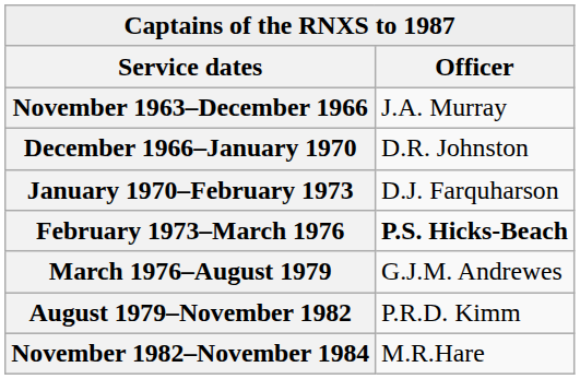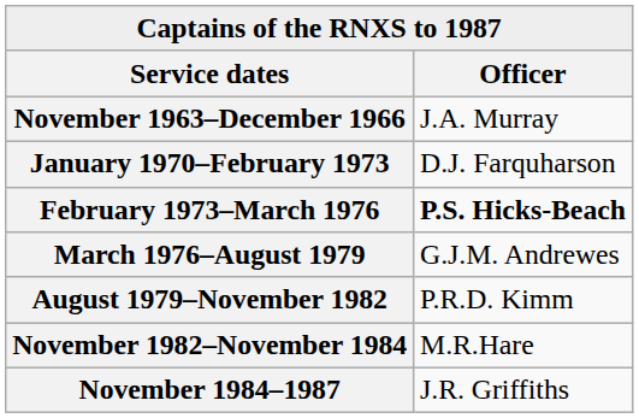 <table class="wikitable plainrowheaders">
 <tr>
 <th colspan="2" style="background:#eee;" align="center">Captains of the RNXS to 1987</th>
 </tr>
 <tr>
 <th scope="col">Service dates</th>
 <th scope="col">Officer</th>
 </tr>
 <tr>
 <th scope="row">November 1963–December 1966</th>
 <td>J.A. Murray</td>
-</tr>
-<tr>
-<th scope="row">December 1966–January 1970</th>
-<td>D.R. Johnston</td>
 </tr>
 <tr>
 <th scope="row">January 1970–February 1973</th>
 <td>D.J. Farquharson</td>
 </tr>
 <tr>
 <th scope="row">February 1973–March 1976</th>
 <td><strong>P.S. Hicks-Beach</strong></td>
 </tr>
 <tr>
 <th scope="row">March 1976–August 1979</th>
 <td>G.J.M. Andrewes</td>
 </tr>
 <tr>
 <th scope="row">August 1979–November 1982</th>
 <td>P.R.D. Kimm</td>
 </tr>
 <tr>
 <th scope="row">November 1982–November 1984</th>
 <td>M.R.Hare</td>
 </tr>
+<tr>
+<th scope="row">November 1984–1987</th>
+<td>J.R. Griffiths</td>
+</tr>
 </table>
